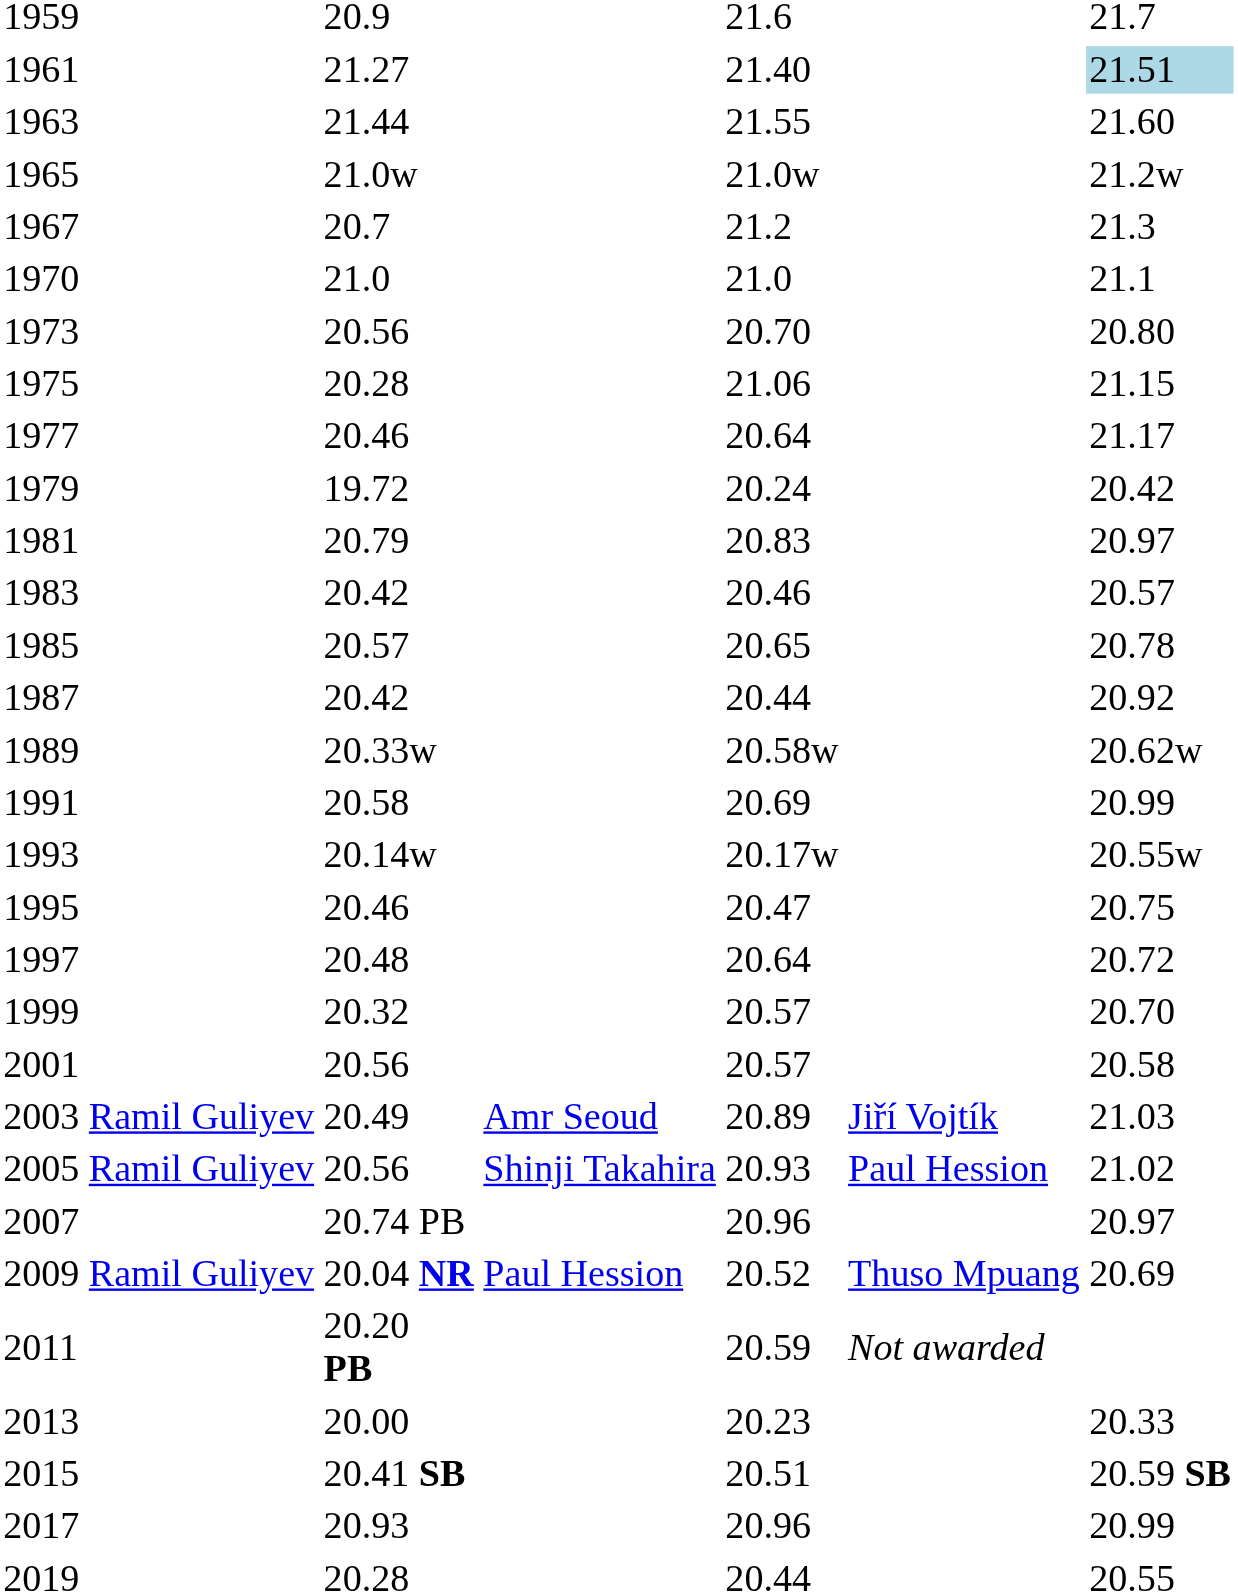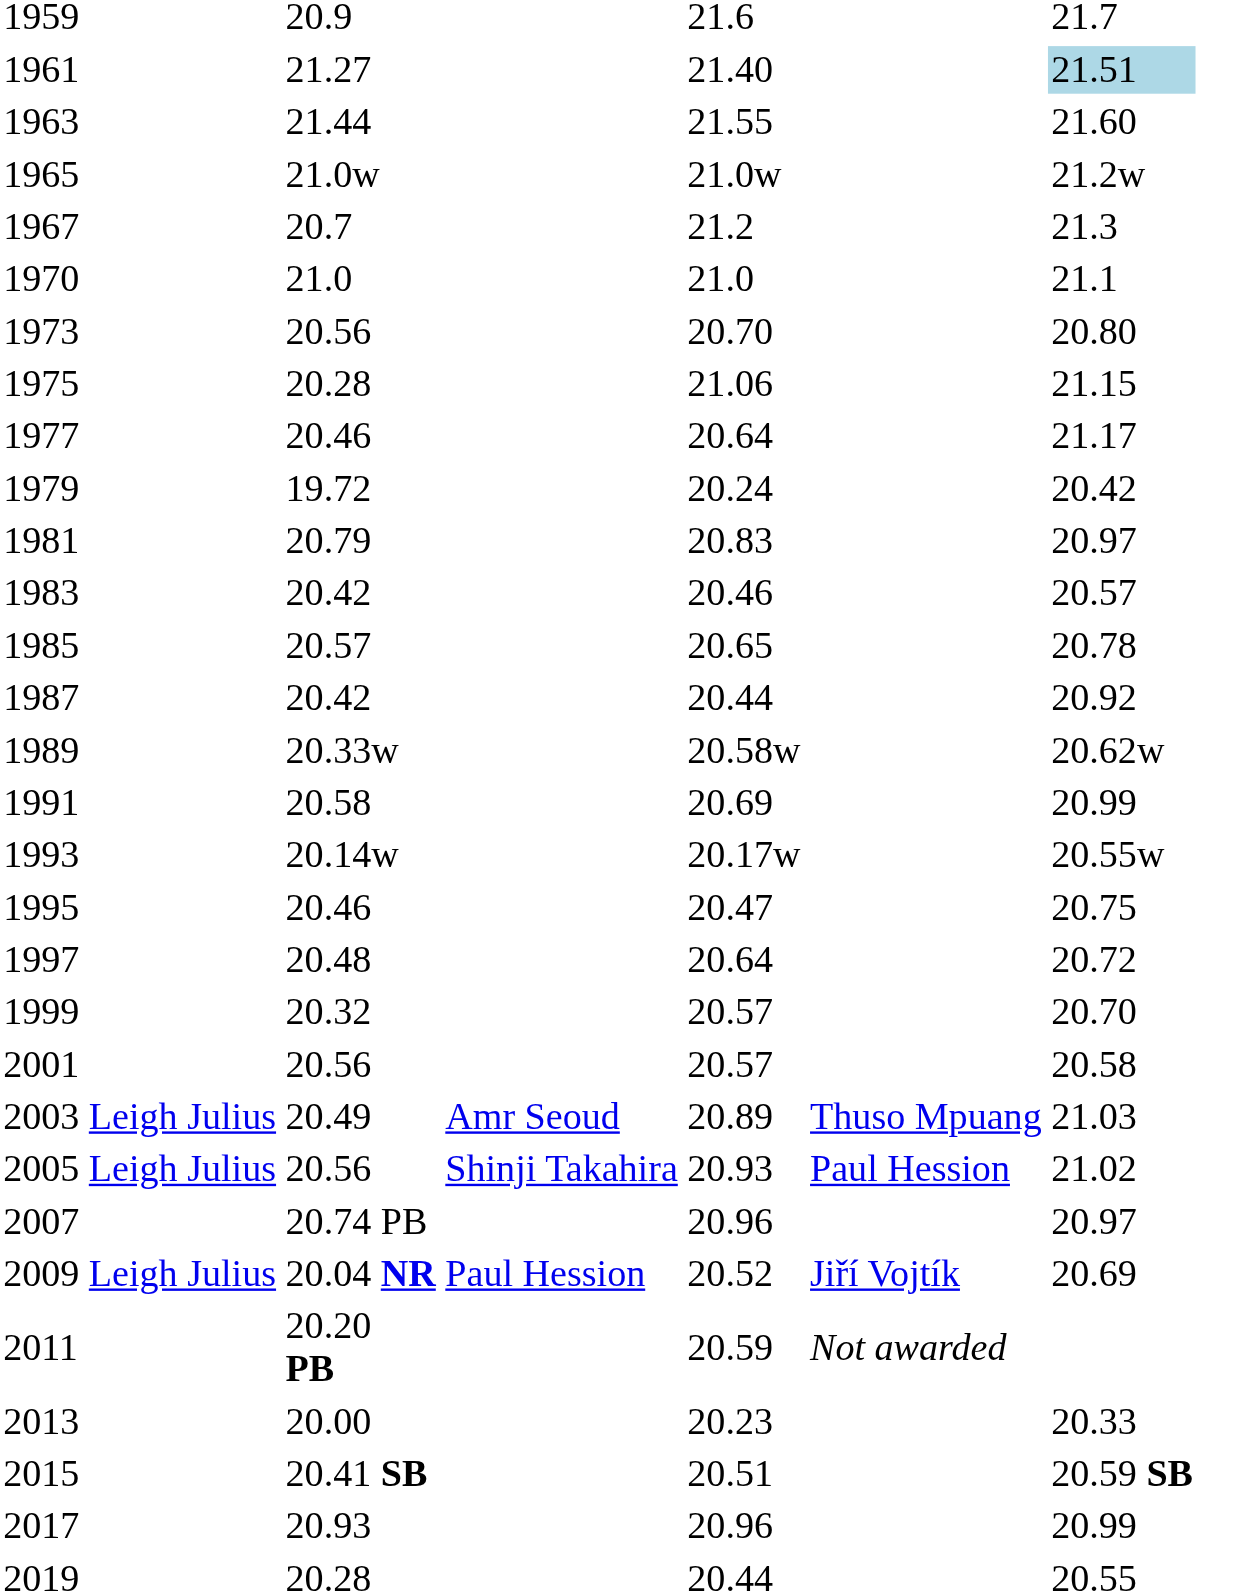 <table>
 <tr>
 <td>1959</td>
 <td></td>
 <td>20.9</td>
 <td></td>
 <td>21.6</td>
 <td></td>
 <td>21.7</td>
 </tr>
 <tr>
 <td>1961</td>
 <td></td>
 <td>21.27</td>
 <td></td>
 <td>21.40</td>
 <td></td>
 <td style="background: lightblue;">21.51</td>
 </tr>
 <tr>
 <td>1963</td>
 <td></td>
 <td>21.44</td>
 <td></td>
 <td>21.55</td>
 <td></td>
 <td>21.60</td>
 </tr>
 <tr>
 <td>1965</td>
 <td></td>
 <td>21.0w</td>
 <td></td>
 <td>21.0w</td>
 <td></td>
 <td>21.2w</td>
 </tr>
 <tr>
 <td>1967</td>
 <td></td>
 <td>20.7</td>
 <td></td>
 <td>21.2</td>
 <td></td>
 <td>21.3</td>
 </tr>
 <tr>
 <td>1970</td>
 <td></td>
 <td>21.0</td>
 <td></td>
 <td>21.0</td>
 <td></td>
 <td>21.1</td>
 </tr>
 <tr>
 <td>1973</td>
 <td></td>
 <td>20.56</td>
 <td></td>
 <td>20.70</td>
 <td></td>
 <td>20.80</td>
 </tr>
 <tr>
 <td>1975</td>
 <td></td>
 <td>20.28</td>
 <td></td>
 <td>21.06</td>
 <td></td>
 <td>21.15</td>
 </tr>
 <tr>
 <td>1977</td>
 <td></td>
 <td>20.46</td>
 <td></td>
 <td>20.64</td>
 <td></td>
 <td>21.17</td>
 </tr>
 <tr>
 <td>1979</td>
 <td></td>
 <td>19.72 </td>
 <td></td>
 <td>20.24</td>
 <td></td>
 <td>20.42</td>
 </tr>
 <tr>
 <td>1981</td>
 <td></td>
 <td>20.79</td>
 <td></td>
 <td>20.83</td>
 <td></td>
 <td>20.97</td>
 </tr>
 <tr>
 <td>1983</td>
 <td></td>
 <td>20.42</td>
 <td></td>
 <td>20.46</td>
 <td></td>
 <td>20.57</td>
 </tr>
 <tr>
 <td>1985</td>
 <td></td>
 <td>20.57</td>
 <td></td>
 <td>20.65</td>
 <td></td>
 <td>20.78</td>
 </tr>
 <tr>
 <td>1987</td>
 <td></td>
 <td>20.42</td>
 <td></td>
 <td>20.44</td>
 <td></td>
 <td>20.92</td>
 </tr>
 <tr>
 <td>1989</td>
 <td></td>
 <td>20.33w</td>
 <td></td>
 <td>20.58w</td>
 <td></td>
 <td>20.62w</td>
 </tr>
 <tr>
 <td>1991</td>
 <td></td>
 <td>20.58</td>
 <td></td>
 <td>20.69</td>
 <td></td>
 <td>20.99</td>
 </tr>
 <tr>
 <td>1993</td>
 <td></td>
 <td>20.14w</td>
 <td></td>
 <td>20.17w</td>
 <td></td>
 <td>20.55w</td>
 </tr>
 <tr>
 <td>1995</td>
 <td></td>
 <td>20.46</td>
 <td></td>
 <td>20.47</td>
 <td></td>
 <td>20.75</td>
 </tr>
 <tr>
 <td>1997</td>
 <td></td>
 <td>20.48</td>
 <td></td>
 <td>20.64</td>
 <td></td>
 <td>20.72</td>
 </tr>
 <tr>
 <td>1999</td>
 <td></td>
 <td>20.32</td>
 <td></td>
 <td>20.57</td>
 <td></td>
 <td>20.70</td>
 </tr>
 <tr>
 <td>2001</td>
 <td></td>
 <td>20.56</td>
 <td></td>
 <td>20.57</td>
 <td></td>
 <td>20.58</td>
 </tr>
 <tr>
 <td>2003</td>
-<td><a href='#'>Ramil Guliyev</a><br> </td>
+<td><a href='#'>Leigh Julius</a><br> </td>
 <td>20.49</td>
 <td><a href='#'>Amr Seoud</a><br> </td>
 <td>20.89</td>
-<td><a href='#'>Jiří Vojtík</a><br> </td>
+<td><a href='#'>Thuso Mpuang</a> <br> </td>
 <td>21.03</td>
 </tr>
 <tr>
 <td>2005<br></td>
-<td><a href='#'>Ramil Guliyev</a><br> </td>
+<td><a href='#'>Leigh Julius</a><br> </td>
 <td>20.56</td>
 <td><a href='#'>Shinji Takahira</a><br> </td>
 <td>20.93</td>
 <td><a href='#'>Paul Hession</a><br> </td>
 <td>21.02</td>
 </tr>
 <tr>
 <td>2007<br></td>
 <td></td>
 <td>20.74 PB</td>
 <td></td>
 <td>20.96</td>
 <td></td>
 <td>20.97</td>
 </tr>
 <tr>
 <td>2009<br></td>
-<td><a href='#'>Ramil Guliyev</a><br> </td>
+<td><a href='#'>Leigh Julius</a><br> </td>
 <td>20.04 <strong><a href='#'>NR</a></strong></td>
 <td><a href='#'>Paul Hession</a><br> </td>
 <td>20.52</td>
-<td><a href='#'>Thuso Mpuang</a> <br> </td>
+<td><a href='#'>Jiří Vojtík</a><br> </td>
 <td>20.69</td>
 </tr>
 <tr>
 <td rowspan=2>2011<br></td>
 <td rowspan=2></td>
 <td rowspan=2>20.20<br><strong>PB</strong></td>
 <td></td>
 <td rowspan=2>20.59</td>
 <td rowspan=2 colspan=2><em>Not awarded</em></td>
 </tr>
 <tr>
 <td></td>
 </tr>
 <tr>
 <td>2013<br></td>
 <td></td>
 <td>20.00</td>
 <td></td>
 <td>20.23</td>
 <td></td>
 <td>20.33</td>
 </tr>
 <tr>
 <td>2015<br></td>
 <td></td>
 <td>20.41 <strong>SB</strong></td>
 <td></td>
 <td>20.51</td>
 <td></td>
 <td>20.59 <strong>SB</strong></td>
 </tr>
 <tr>
 <td>2017<br></td>
 <td></td>
 <td>20.93</td>
 <td></td>
 <td>20.96</td>
 <td></td>
 <td>20.99</td>
 </tr>
 <tr>
 <td>2019<br></td>
 <td></td>
 <td>20.28</td>
 <td></td>
 <td>20.44</td>
 <td></td>
 <td>20.55</td>
 </tr>
 </table>
